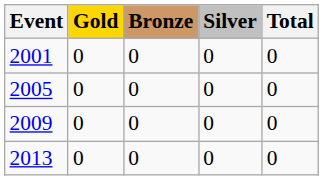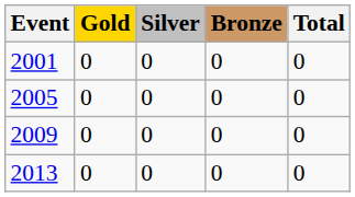 <table class="wikitable">
 <tr>
 <th>Event</th>
 <td style="background:gold; font-weight:bold;">Gold</td>
+<td style="background:silver; font-weight:bold;">Silver</td>
 <td style="background:#c96; font-weight:bold;">Bronze</td>
-<td style="background:silver; font-weight:bold;">Silver</td>
 <th>Total</th>
 </tr>
 <tr>
 <td><a href='#'>2001</a></td>
 <td>0</td>
 <td>0</td>
 <td>0</td>
 <td>0</td>
 </tr>
 <tr>
 <td><a href='#'>2005</a></td>
 <td>0</td>
 <td>0</td>
 <td>0</td>
 <td>0</td>
 </tr>
 <tr>
 <td><a href='#'>2009</a></td>
 <td>0</td>
 <td>0</td>
 <td>0</td>
 <td>0</td>
 </tr>
 <tr>
 <td><a href='#'>2013</a></td>
 <td>0</td>
 <td>0</td>
 <td>0</td>
 <td>0</td>
 </tr>
 </table>
